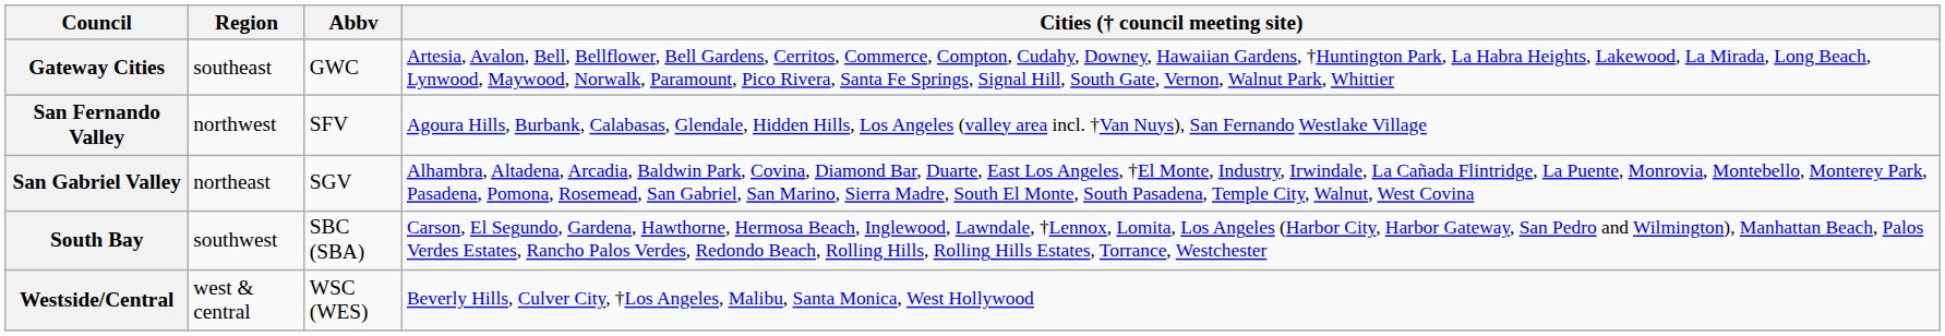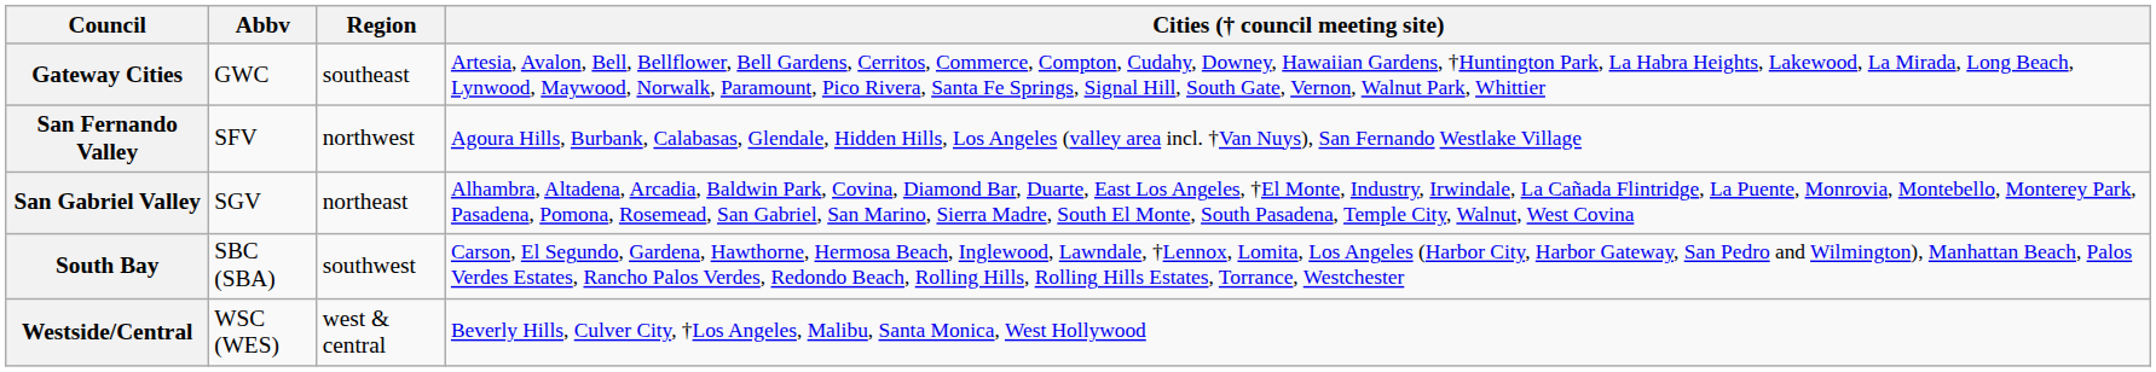 <table class="wikitable sortable" style="text-align:left;font-size:85%">
 <tr>
 <th>Council</th>
+<th>Abbv</th>
 <th>Region</th>
-<th>Abbv</th>
 <th class="unsortable">Cities († council meeting site)</th>
 </tr>
 <tr>
 <th>Gateway Cities</th>
+<td>GWC</td>
 <td>southeast</td>
-<td>GWC</td>
 <td style="font-size:90%;"><a href='#'>Artesia</a>, <a href='#'>Avalon</a>, <a href='#'>Bell</a>, <a href='#'>Bellflower</a>, <a href='#'>Bell Gardens</a>, <a href='#'>Cerritos</a>, <a href='#'>Commerce</a>, <a href='#'>Compton</a>, <a href='#'>Cudahy</a>, <a href='#'>Downey</a>, <a href='#'>Hawaiian Gardens</a>, †<a href='#'>Huntington Park</a>, <a href='#'>La Habra Heights</a>, <a href='#'>Lakewood</a>, <a href='#'>La Mirada</a>, <a href='#'>Long Beach</a>, <a href='#'>Lynwood</a>, <a href='#'>Maywood</a>, <a href='#'>Norwalk</a>, <a href='#'>Paramount</a>, <a href='#'>Pico Rivera</a>, <a href='#'>Santa Fe Springs</a>, <a href='#'>Signal Hill</a>, <a href='#'>South Gate</a>, <a href='#'>Vernon</a>, <a href='#'>Walnut Park</a>, <a href='#'>Whittier</a></td>
 </tr>
 <tr>
 <th>San Fernando Valley</th>
+<td>SFV</td>
 <td>northwest</td>
-<td>SFV</td>
 <td style="font-size:90%;"><a href='#'>Agoura Hills</a>, <a href='#'>Burbank</a>, <a href='#'>Calabasas</a>, <a href='#'>Glendale</a>, <a href='#'>Hidden Hills</a>, <a href='#'>Los Angeles</a> (<a href='#'>valley area</a> incl. †<a href='#'>Van Nuys</a>), <a href='#'>San Fernando</a> <a href='#'>Westlake Village</a></td>
 </tr>
 <tr>
 <th>San Gabriel Valley</th>
+<td>SGV</td>
 <td>northeast</td>
-<td>SGV</td>
 <td style="font-size:90%;"><a href='#'>Alhambra</a>, <a href='#'>Altadena</a>, <a href='#'>Arcadia</a>, <a href='#'>Baldwin Park</a>, <a href='#'>Covina</a>, <a href='#'>Diamond Bar</a>, <a href='#'>Duarte</a>, <a href='#'>East Los Angeles</a>, †<a href='#'>El Monte</a>, <a href='#'>Industry</a>, <a href='#'>Irwindale</a>, <a href='#'>La Cañada Flintridge</a>, <a href='#'>La Puente</a>, <a href='#'>Monrovia</a>, <a href='#'>Montebello</a>, <a href='#'>Monterey Park</a>, <a href='#'>Pasadena</a>, <a href='#'>Pomona</a>, <a href='#'>Rosemead</a>, <a href='#'>San Gabriel</a>, <a href='#'>San Marino</a>, <a href='#'>Sierra Madre</a>, <a href='#'>South El Monte</a>, <a href='#'>South Pasadena</a>, <a href='#'>Temple City</a>, <a href='#'>Walnut</a>, <a href='#'>West Covina</a></td>
 </tr>
 <tr>
 <th>South Bay</th>
+<td>SBC (SBA)</td>
 <td>southwest</td>
-<td>SBC (SBA)</td>
 <td style="font-size:90%;"><a href='#'>Carson</a>, <a href='#'>El Segundo</a>, <a href='#'>Gardena</a>, <a href='#'>Hawthorne</a>, <a href='#'>Hermosa Beach</a>, <a href='#'>Inglewood</a>, <a href='#'>Lawndale</a>, †<a href='#'>Lennox</a>, <a href='#'>Lomita</a>, <a href='#'>Los Angeles</a> (<a href='#'>Harbor City</a>, <a href='#'>Harbor Gateway</a>, <a href='#'>San Pedro</a> and <a href='#'>Wilmington</a>), <a href='#'>Manhattan Beach</a>, <a href='#'>Palos Verdes Estates</a>, <a href='#'>Rancho Palos Verdes</a>, <a href='#'>Redondo Beach</a>, <a href='#'>Rolling Hills</a>, <a href='#'>Rolling Hills Estates</a>, <a href='#'>Torrance</a>, <a href='#'>Westchester</a></td>
 </tr>
 <tr>
 <th>Westside/Central</th>
+<td>WSC (WES)</td>
 <td>west & central</td>
-<td>WSC (WES)</td>
 <td style="font-size:90%;"><a href='#'>Beverly Hills</a>, <a href='#'>Culver City</a>, †<a href='#'>Los Angeles</a>, <a href='#'>Malibu</a>, <a href='#'>Santa Monica</a>, <a href='#'>West Hollywood</a></td>
 </tr>
 </table>
